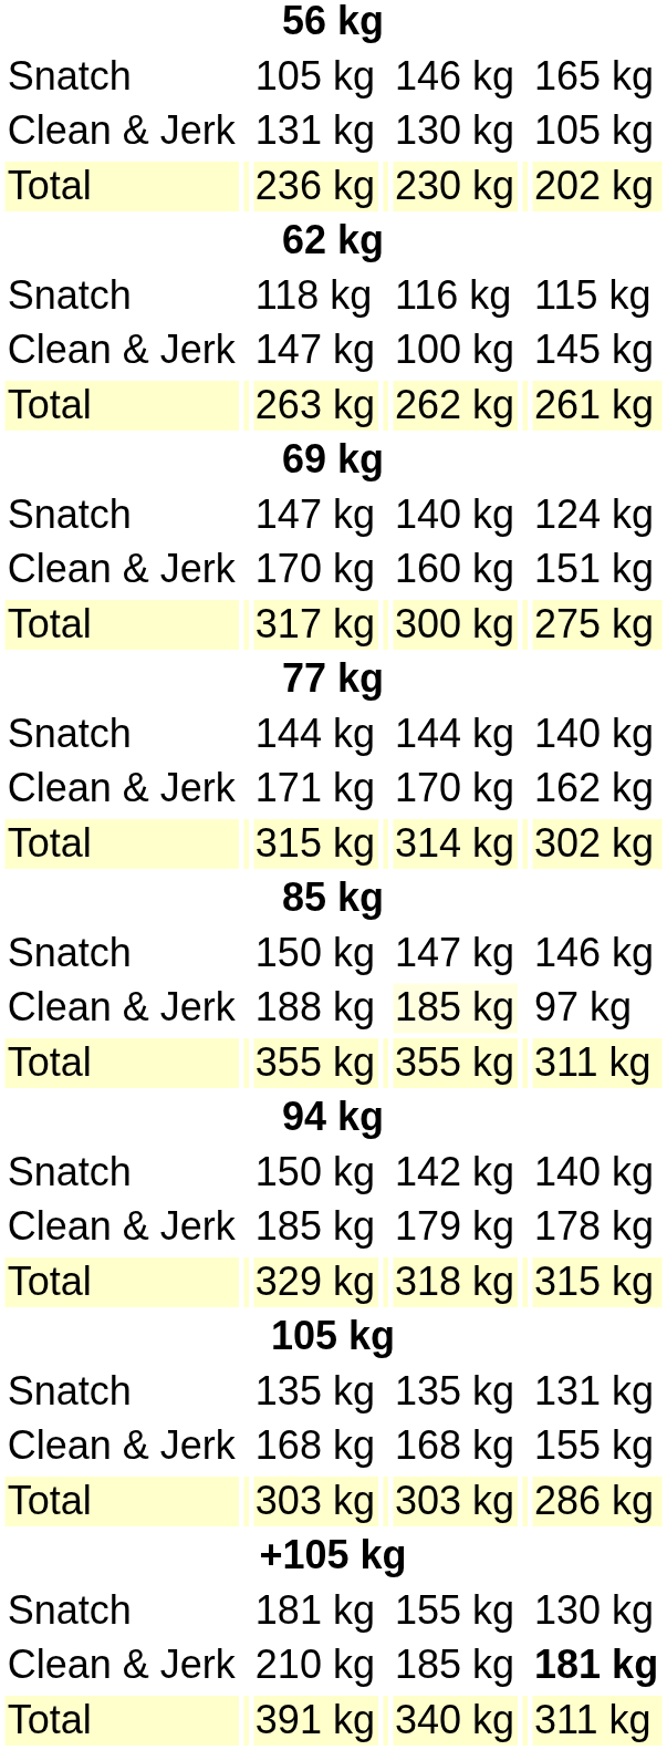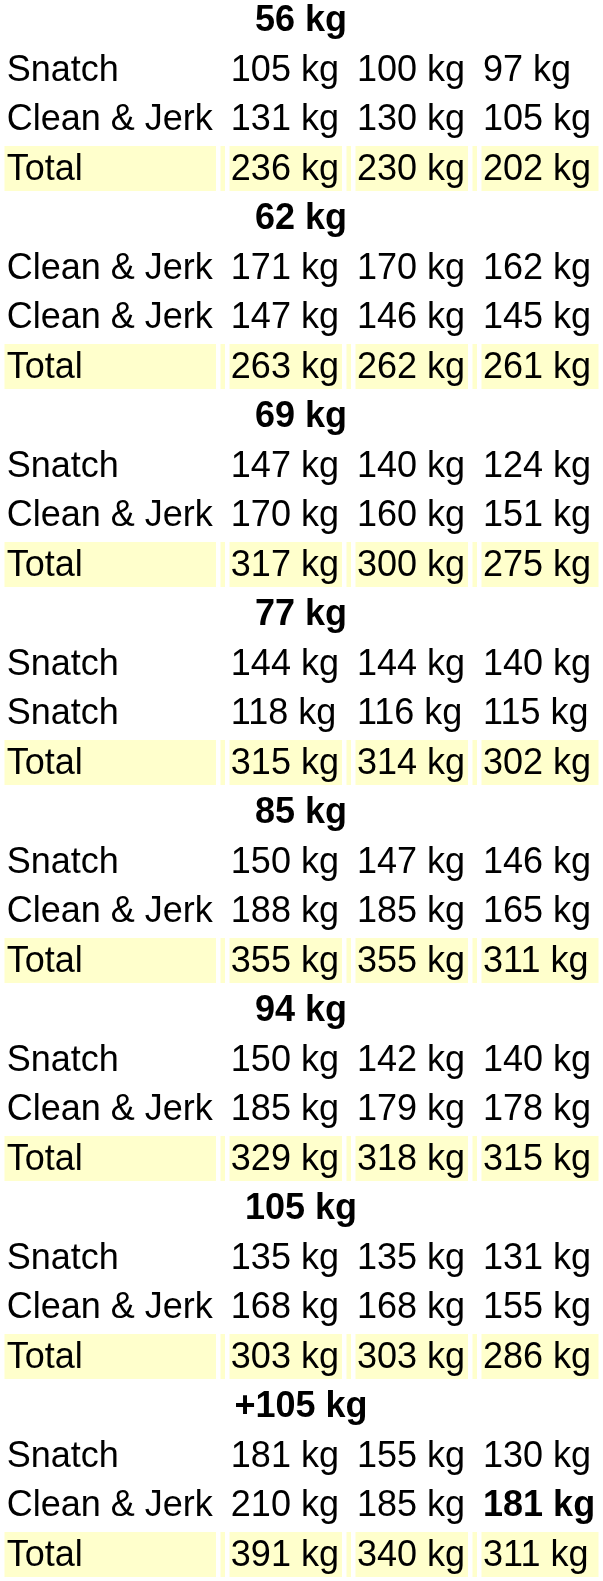 <table>
 <tr>
 <th colspan=7>56 kg</th>
 </tr>
 <tr>
 <td>Snatch</td>
 <td></td>
 <td>105 kg</td>
 <td></td>
-<td>146 kg</td>
+<td>100 kg</td>
 <td></td>
-<td>165 kg</td>
+<td>97 kg</td>
 </tr>
 <tr>
 <td>Clean & Jerk</td>
 <td></td>
 <td>131 kg</td>
 <td></td>
 <td>130 kg</td>
 <td></td>
 <td>105 kg</td>
 </tr>
 <tr bgcolor=ffffcc>
 <td>Total</td>
 <td></td>
 <td>236 kg</td>
 <td></td>
 <td>230 kg</td>
 <td></td>
 <td>202 kg</td>
 </tr>
 <tr>
 <th colspan=7>62 kg</th>
 </tr>
 <tr>
-<td>Snatch</td>
+<td>Clean & Jerk</td>
 <td></td>
-<td>118 kg</td>
+<td>171 kg</td>
 <td></td>
-<td>116 kg</td>
+<td>170 kg</td>
 <td></td>
-<td>115 kg</td>
+<td>162 kg</td>
 </tr>
 <tr>
 <td>Clean & Jerk</td>
 <td></td>
 <td>147 kg</td>
 <td></td>
-<td>100 kg</td>
+<td>146 kg</td>
 <td></td>
 <td>145 kg</td>
 </tr>
 <tr bgcolor=ffffcc>
 <td>Total</td>
 <td></td>
 <td>263 kg</td>
 <td></td>
 <td>262 kg</td>
 <td></td>
 <td>261 kg</td>
 </tr>
 <tr>
 <th colspan=7>69 kg</th>
 </tr>
 <tr>
 <td>Snatch</td>
 <td></td>
 <td>147 kg</td>
 <td></td>
 <td>140 kg</td>
 <td></td>
 <td>124 kg</td>
 </tr>
 <tr>
 <td>Clean & Jerk</td>
 <td></td>
 <td>170 kg</td>
 <td></td>
 <td>160 kg</td>
 <td></td>
 <td>151 kg</td>
 </tr>
 <tr bgcolor=ffffcc>
 <td>Total</td>
 <td></td>
 <td>317 kg</td>
 <td></td>
 <td>300 kg</td>
 <td></td>
 <td>275 kg</td>
 </tr>
 <tr>
 <th colspan=7>77 kg</th>
 </tr>
 <tr>
 <td>Snatch</td>
 <td></td>
 <td>144 kg</td>
 <td></td>
 <td>144 kg</td>
 <td></td>
 <td>140 kg</td>
 </tr>
 <tr>
-<td>Clean & Jerk</td>
+<td>Snatch</td>
 <td></td>
-<td>171 kg</td>
+<td>118 kg</td>
 <td></td>
-<td>170 kg</td>
+<td>116 kg</td>
 <td></td>
-<td>162 kg</td>
+<td>115 kg</td>
 </tr>
 <tr bgcolor=ffffcc>
 <td>Total</td>
 <td></td>
 <td>315 kg</td>
 <td></td>
 <td>314 kg</td>
 <td></td>
 <td>302 kg</td>
 </tr>
 <tr>
 <th colspan=7>85 kg</th>
 </tr>
 <tr>
 <td>Snatch</td>
 <td></td>
 <td>150 kg</td>
 <td></td>
 <td>147 kg</td>
 <td></td>
 <td>146 kg</td>
 </tr>
 <tr>
 <td>Clean & Jerk</td>
 <td></td>
 <td>188 kg</td>
 <td></td>
-<td style="background: lightyellow;">185 kg</td>
+<td>185 kg</td>
 <td></td>
-<td>97 kg</td>
+<td>165 kg</td>
 </tr>
 <tr bgcolor=ffffcc>
 <td>Total</td>
 <td></td>
 <td>355 kg</td>
 <td></td>
 <td>355 kg</td>
 <td></td>
 <td>311 kg</td>
 </tr>
 <tr>
 <th colspan=7>94 kg</th>
 </tr>
 <tr>
 <td>Snatch</td>
 <td></td>
 <td>150 kg</td>
 <td></td>
 <td>142 kg</td>
 <td></td>
 <td>140 kg</td>
 </tr>
 <tr>
 <td>Clean & Jerk</td>
 <td></td>
 <td>185 kg</td>
 <td></td>
 <td>179 kg</td>
 <td></td>
 <td>178 kg</td>
 </tr>
 <tr bgcolor=ffffcc>
 <td>Total</td>
 <td></td>
 <td>329 kg</td>
 <td></td>
 <td>318 kg</td>
 <td></td>
 <td>315 kg</td>
 </tr>
 <tr>
 <th colspan=7>105 kg</th>
 </tr>
 <tr>
 <td>Snatch</td>
 <td></td>
 <td>135 kg</td>
 <td></td>
 <td>135 kg</td>
 <td></td>
 <td>131 kg</td>
 </tr>
 <tr>
 <td>Clean & Jerk</td>
 <td></td>
 <td>168 kg</td>
 <td></td>
 <td>168 kg</td>
 <td></td>
 <td>155 kg</td>
 </tr>
 <tr bgcolor=ffffcc>
 <td>Total</td>
 <td></td>
 <td>303 kg</td>
 <td></td>
 <td>303 kg</td>
 <td></td>
 <td>286 kg</td>
 </tr>
 <tr>
 <th colspan=7>+105 kg</th>
 </tr>
 <tr>
 <td>Snatch</td>
 <td></td>
 <td>181 kg</td>
 <td></td>
 <td>155 kg</td>
 <td></td>
 <td>130 kg</td>
 </tr>
 <tr>
 <td>Clean & Jerk</td>
 <td></td>
 <td>210 kg</td>
 <td></td>
 <td>185 kg</td>
 <td></td>
 <td><strong>181 kg</strong></td>
 </tr>
 <tr bgcolor=ffffcc>
 <td>Total</td>
 <td></td>
 <td>391 kg</td>
 <td></td>
 <td>340 kg</td>
 <td></td>
 <td>311 kg</td>
 </tr>
 </table>
